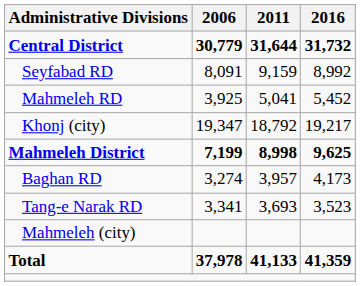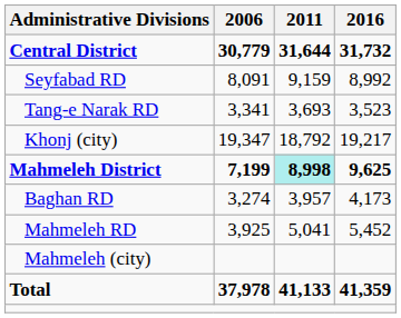 <table class="wikitable">
 <tr>
 <th>Administrative Divisions</th>
 <th>2006</th>
 <th>2011</th>
 <th>2016</th>
 </tr>
 <tr>
 <td><strong><a href='#'>Central District</a></strong></td>
 <td style="text-align: right;"><strong>30,779</strong></td>
 <td style="text-align: right;"><strong>31,644</strong></td>
 <td style="text-align: right;"><strong>31,732</strong></td>
 </tr>
 <tr>
 <td style="padding-left: 1em;"><a href='#'>Seyfabad RD</a></td>
 <td style="text-align: right;">8,091</td>
 <td style="text-align: right;">9,159</td>
 <td style="text-align: right;">8,992</td>
 </tr>
 <tr>
-<td style="padding-left: 1em;"><a href='#'>Mahmeleh RD</a></td>
-<td style="text-align: right;">3,925</td>
-<td style="text-align: right;">5,041</td>
-<td style="text-align: right;">5,452</td>
+<td style="padding-left: 1em;"><a href='#'>Tang-e Narak RD</a></td>
+<td style="text-align: right;">3,341</td>
+<td style="text-align: right;">3,693</td>
+<td style="text-align: right;">3,523</td>
 </tr>
 <tr>
 <td style="padding-left: 1em;"><a href='#'>Khonj</a> (city)</td>
 <td style="text-align: right;">19,347</td>
 <td style="text-align: right;">18,792</td>
 <td style="text-align: right;">19,217</td>
 </tr>
 <tr>
 <td><strong><a href='#'>Mahmeleh District</a></strong></td>
 <td style="text-align: right;"><strong>7,199</strong></td>
-<td style="text-align: right;"><strong>8,998</strong></td>
+<td style="background: paleturquoise; text-align: right;"><strong>8,998</strong></td>
 <td style="text-align: right;"><strong>9,625</strong></td>
 </tr>
 <tr>
 <td style="padding-left: 1em;"><a href='#'>Baghan RD</a></td>
 <td style="text-align: right;">3,274</td>
 <td style="text-align: right;">3,957</td>
 <td style="text-align: right;">4,173</td>
 </tr>
 <tr>
-<td style="padding-left: 1em;"><a href='#'>Tang-e Narak RD</a></td>
-<td style="text-align: right;">3,341</td>
-<td style="text-align: right;">3,693</td>
-<td style="text-align: right;">3,523</td>
+<td style="padding-left: 1em;"><a href='#'>Mahmeleh RD</a></td>
+<td style="text-align: right;">3,925</td>
+<td style="text-align: right;">5,041</td>
+<td style="text-align: right;">5,452</td>
 </tr>
 <tr>
 <td style="padding-left: 1em;"><a href='#'>Mahmeleh</a> (city)</td>
 <td style="text-align: right;"></td>
 <td style="text-align: right;"></td>
 <td style="text-align: right;"></td>
 </tr>
 <tr>
 <td><strong>Total</strong></td>
 <td style="text-align: right;"><strong>37,978</strong></td>
 <td style="text-align: right;"><strong>41,133</strong></td>
 <td style="text-align: right;"><strong>41,359</strong></td>
 </tr>
 <tr>
 <td colspan=4></td>
 </tr>
 </table>
